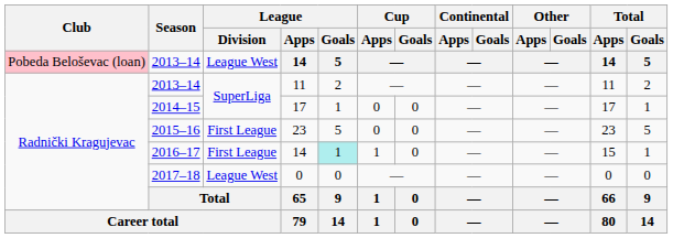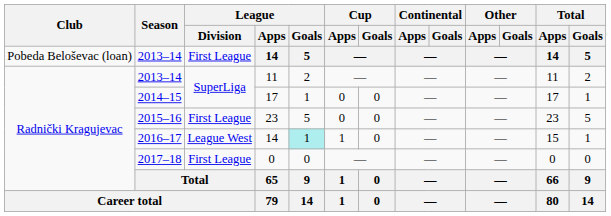 <table class="wikitable" style="text-align: center;font-size:90%">
 <tr>
 <th rowspan="2">Club</th>
 <th rowspan="2">Season</th>
 <th colspan="3">League</th>
 <th colspan="2">Cup</th>
 <th colspan="2">Continental</th>
 <th colspan="2">Other</th>
 <th colspan="2">Total</th>
 </tr>
 <tr>
 <th>Division</th>
 <th>Apps</th>
 <th>Goals</th>
 <th>Apps</th>
 <th>Goals</th>
 <th>Apps</th>
 <th>Goals</th>
 <th>Apps</th>
 <th>Goals</th>
 <th>Apps</th>
 <th>Goals</th>
 </tr>
 <tr>
-<td style="background: pink;">Pobeda Beloševac (loan)</td>
+<td>Pobeda Beloševac (loan)</td>
 <td><a href='#'>2013–14</a></td>
-<td><a href='#'>League West</a></td>
+<td><a href='#'>First League</a></td>
 <th>14</th>
 <th>5</th>
 <th colspan="2">—</th>
 <th colspan="2">—</th>
 <th colspan="2">—</th>
 <th>14</th>
 <th>5</th>
 </tr>
 <tr>
 <td rowspan="6" valign="center"><a href='#'>Radnički Kragujevac</a></td>
 <td><a href='#'>2013–14</a></td>
 <td rowspan=2><a href='#'>SuperLiga</a></td>
 <td>11</td>
 <td>2</td>
 <td colspan="2">—</td>
 <td colspan="2">—</td>
 <td colspan="2">—</td>
 <td>11</td>
 <td>2</td>
 </tr>
 <tr>
 <td><a href='#'>2014–15</a></td>
 <td>17</td>
 <td>1</td>
 <td>0</td>
 <td>0</td>
 <td colspan="2">—</td>
 <td colspan="2">—</td>
 <td>17</td>
 <td>1</td>
 </tr>
 <tr>
 <td><a href='#'>2015–16</a></td>
 <td><a href='#'>First League</a></td>
 <td>23</td>
 <td>5</td>
 <td>0</td>
 <td>0</td>
 <td colspan="2">—</td>
 <td colspan="2">—</td>
 <td>23</td>
 <td>5</td>
 </tr>
 <tr>
 <td><a href='#'>2016–17</a></td>
-<td><a href='#'>First League</a></td>
+<td><a href='#'>League West</a></td>
 <td>14</td>
 <td style="background: paleturquoise;">1</td>
 <td>1</td>
 <td>0</td>
 <td colspan="2">—</td>
 <td colspan="2">—</td>
 <td>15</td>
 <td>1</td>
 </tr>
 <tr>
 <td><a href='#'>2017–18</a></td>
-<td><a href='#'>League West</a></td>
+<td><a href='#'>First League</a></td>
 <td>0</td>
 <td>0</td>
 <td colspan="2">—</td>
 <td colspan="2">—</td>
 <td colspan="2">—</td>
 <td>0</td>
 <td>0</td>
 </tr>
 <tr>
 <th colspan="2">Total</th>
 <th>65</th>
 <th>9</th>
 <th>1</th>
 <th>0</th>
 <th colspan="2">—</th>
 <th colspan="2">—</th>
 <th>66</th>
 <th>9</th>
 </tr>
 <tr>
 <th colspan="3">Career total</th>
 <th>79</th>
 <th>14</th>
 <th>1</th>
 <th>0</th>
 <th colspan="2">—</th>
 <th colspan="2">—</th>
 <th>80</th>
 <th>14</th>
 </tr>
 </table>
